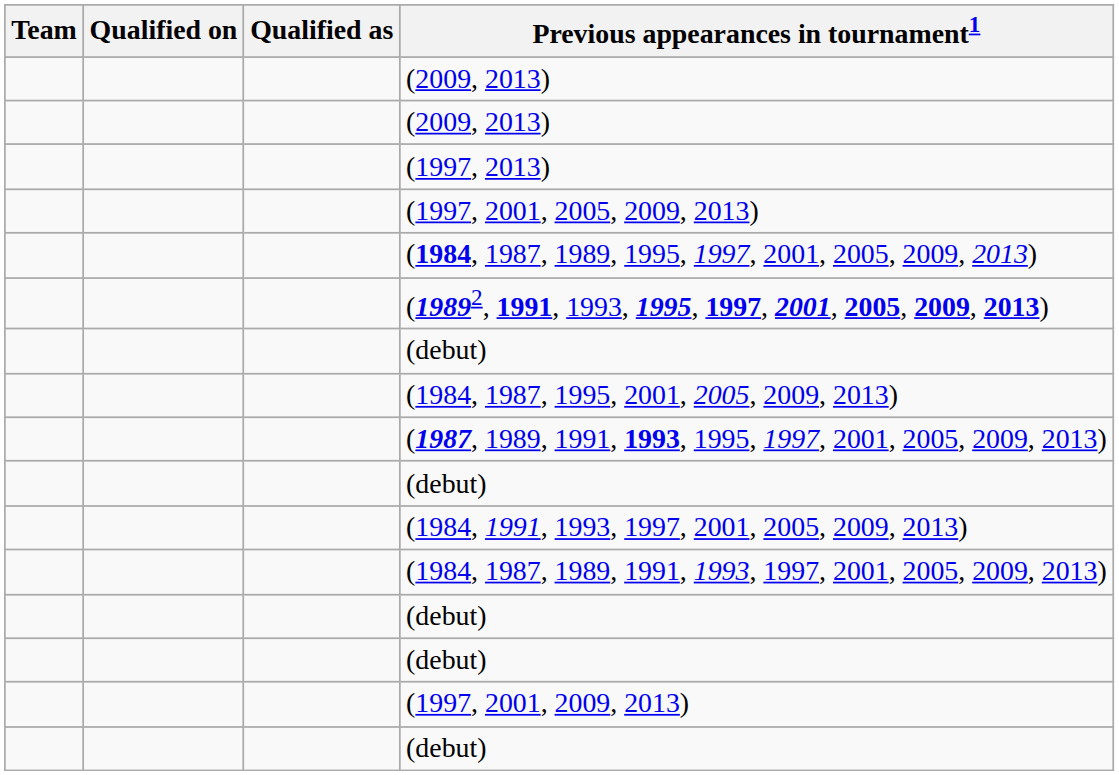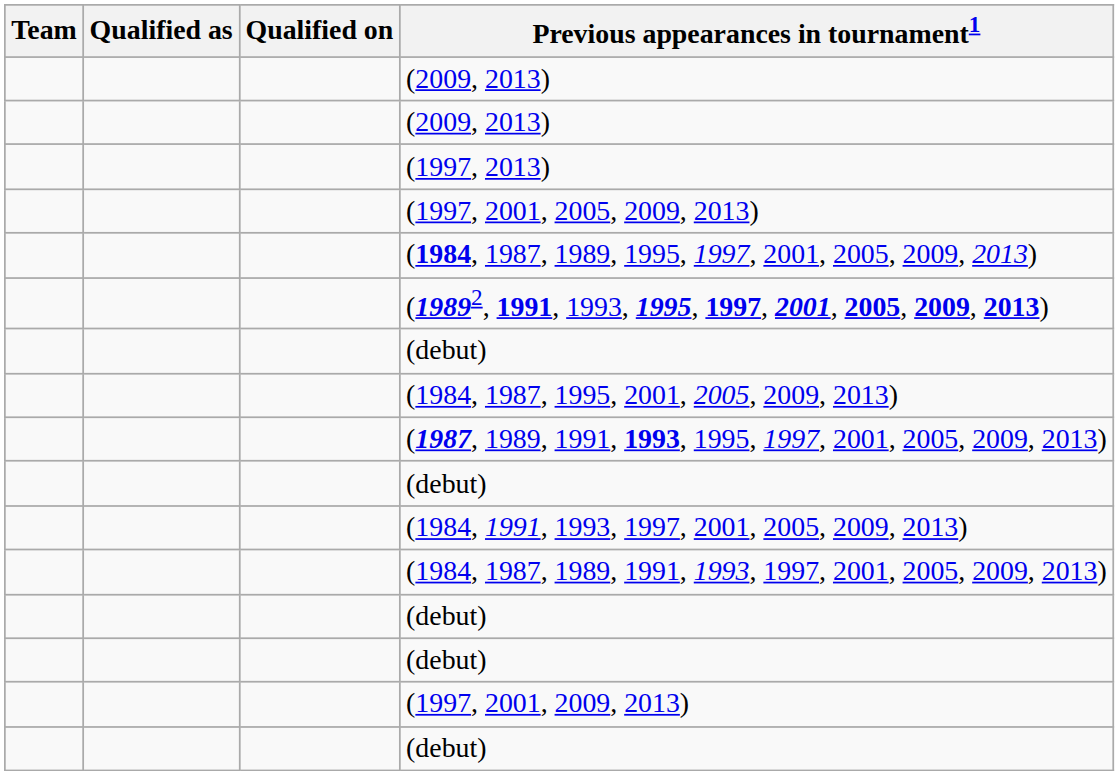 <table class="wikitable sortable">
 <tr>
 <th>Team</th>
+<th>Qualified as</th>
 <th>Qualified on</th>
-<th>Qualified as</th>
 <th>Previous appearances in tournament<sup><strong><a href='#'>1</a></strong></sup></th>
 </tr>
 <tr>
 <td></td>
 <td></td>
 <td></td>
 <td> (<a href='#'>2009</a>, <a href='#'>2013</a>)</td>
 </tr>
 <tr>
 <td></td>
 <td></td>
 <td></td>
 <td> (<a href='#'>2009</a>, <a href='#'>2013</a>)</td>
 </tr>
 <tr>
 <td></td>
 <td></td>
 <td></td>
 <td> (<a href='#'>1997</a>, <a href='#'>2013</a>)</td>
 </tr>
 <tr>
 <td></td>
 <td></td>
 <td></td>
 <td> (<a href='#'>1997</a>, <a href='#'>2001</a>, <a href='#'>2005</a>, <a href='#'>2009</a>, <a href='#'>2013</a>)</td>
 </tr>
 <tr>
 <td></td>
 <td></td>
 <td></td>
 <td> (<strong><a href='#'>1984</a></strong>, <a href='#'>1987</a>, <a href='#'>1989</a>, <a href='#'>1995</a>, <em><a href='#'>1997</a></em>, <a href='#'>2001</a>, <a href='#'>2005</a>, <a href='#'>2009</a>, <em><a href='#'>2013</a></em>)</td>
 </tr>
 <tr>
 <td></td>
 <td></td>
 <td></td>
 <td> (<strong><em><a href='#'>1989</a></em></strong><sup><a href='#'>2</a></sup>, <strong><a href='#'>1991</a></strong>, <a href='#'>1993</a>, <strong><em><a href='#'>1995</a></em></strong>, <strong><a href='#'>1997</a></strong>, <strong><em><a href='#'>2001</a></em></strong>, <strong><a href='#'>2005</a></strong>, <strong><a href='#'>2009</a></strong>, <strong><a href='#'>2013</a></strong>)</td>
 </tr>
 <tr>
 <td></td>
 <td></td>
 <td></td>
 <td> (debut)</td>
 </tr>
 <tr>
 <td></td>
 <td></td>
 <td></td>
 <td> (<a href='#'>1984</a>, <a href='#'>1987</a>, <a href='#'>1995</a>, <a href='#'>2001</a>, <em><a href='#'>2005</a></em>, <a href='#'>2009</a>, <a href='#'>2013</a>)</td>
 </tr>
 <tr>
 <td></td>
 <td></td>
 <td></td>
 <td> (<strong><em><a href='#'>1987</a></em></strong>, <a href='#'>1989</a>, <a href='#'>1991</a>, <strong><a href='#'>1993</a></strong>, <a href='#'>1995</a>, <em><a href='#'>1997</a></em>, <a href='#'>2001</a>, <a href='#'>2005</a>, <a href='#'>2009</a>, <a href='#'>2013</a>)</td>
 </tr>
 <tr>
 <td></td>
 <td></td>
 <td></td>
 <td> (debut)</td>
 </tr>
 <tr>
 <td></td>
 <td></td>
 <td></td>
 <td> (<a href='#'>1984</a>, <em><a href='#'>1991</a></em>, <a href='#'>1993</a>, <a href='#'>1997</a>, <a href='#'>2001</a>, <a href='#'>2005</a>, <a href='#'>2009</a>, <a href='#'>2013</a>)</td>
 </tr>
 <tr>
 <td></td>
 <td></td>
 <td></td>
 <td> (<a href='#'>1984</a>, <a href='#'>1987</a>, <a href='#'>1989</a>, <a href='#'>1991</a>, <em><a href='#'>1993</a></em>, <a href='#'>1997</a>, <a href='#'>2001</a>, <a href='#'>2005</a>, <a href='#'>2009</a>, <a href='#'>2013</a>)</td>
 </tr>
 <tr>
 <td></td>
 <td></td>
 <td></td>
 <td> (debut)</td>
 </tr>
 <tr>
 <td></td>
 <td></td>
 <td></td>
 <td> (debut)</td>
 </tr>
 <tr>
 <td></td>
 <td></td>
 <td></td>
 <td> (<a href='#'>1997</a>, <a href='#'>2001</a>, <a href='#'>2009</a>, <a href='#'>2013</a>)</td>
 </tr>
 <tr>
 <td></td>
 <td></td>
 <td></td>
 <td> (debut)</td>
 </tr>
 </table>
